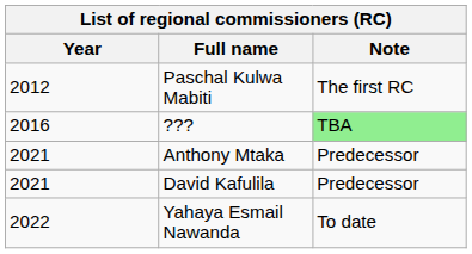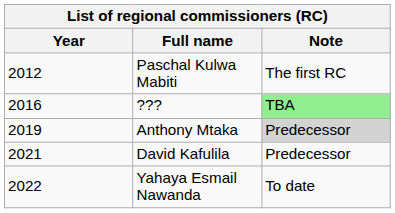 <table class="wikitable">
 <tr>
 <th colspan="8">List of regional commissioners (RC)</th>
 </tr>
 <tr style="text-align:center;">
 <th style="width: 8em">Year</th>
 <th style="width: 8em">Full name</th>
 <th style="width: 8em">Note</th>
 </tr>
 <tr>
 <td>2012</td>
 <td style="text-align:left;">Paschal Kulwa Mabiti</td>
 <td style="text-align:left;">The first RC</td>
 </tr>
 <tr>
 <td>2016</td>
 <td style="text-align:left;">???</td>
 <td style="background: lightgreen; text-align:left;">TBA</td>
 </tr>
 <tr>
-<td>2021</td>
+<td>2019</td>
 <td style="text-align:left;">Anthony Mtaka</td>
-<td style="text-align:left;">Predecessor</td>
+<td style="background: lightgrey; text-align:left;">Predecessor</td>
 </tr>
 <tr>
 <td>2021</td>
 <td style="text-align:left;">David Kafulila</td>
 <td style="text-align:left;">Predecessor</td>
 </tr>
 <tr>
 <td>2022</td>
 <td style="text-align:left;">Yahaya Esmail Nawanda</td>
 <td style="text-align:left;">To date</td>
 </tr>
 </table>
